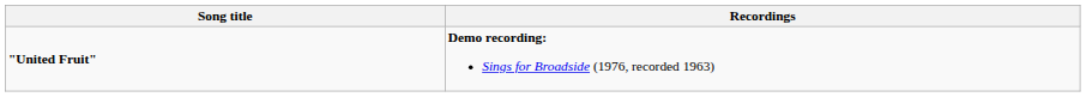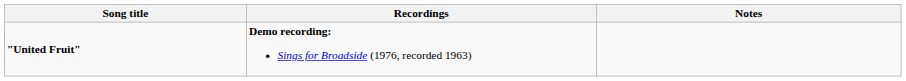 <table class="wikitable" width="100%">
 <tr>
 <th width="27%">Song title</th>
 <th width="39%">Recordings</th>
+<th width="34%">Notes</th>
 </tr>
 <tr>
 <td><strong>"United Fruit"</strong></td>
 <td><strong>Demo recording:</strong><br><ul><li><em><a href='#'>Sings for Broadside</a></em> (1976, recorded 1963)</li></ul></td>
+<td></td>
 </tr>
 </table>
